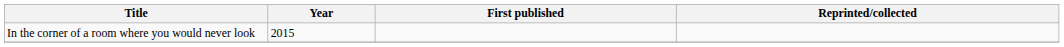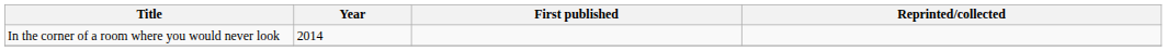 <table class='wikitable sortable' width='90%'>
 <tr>
 <th width=25%>Title</th>
 <th>Year</th>
 <th>First published</th>
 <th>Reprinted/collected</th>
 </tr>
 <tr>
 <td>In the corner of a room where you would never look</td>
-<td>2015</td>
+<td>2014</td>
 <td></td>
 <td></td>
 </tr>
 <tr>
 </tr>
 </table>
